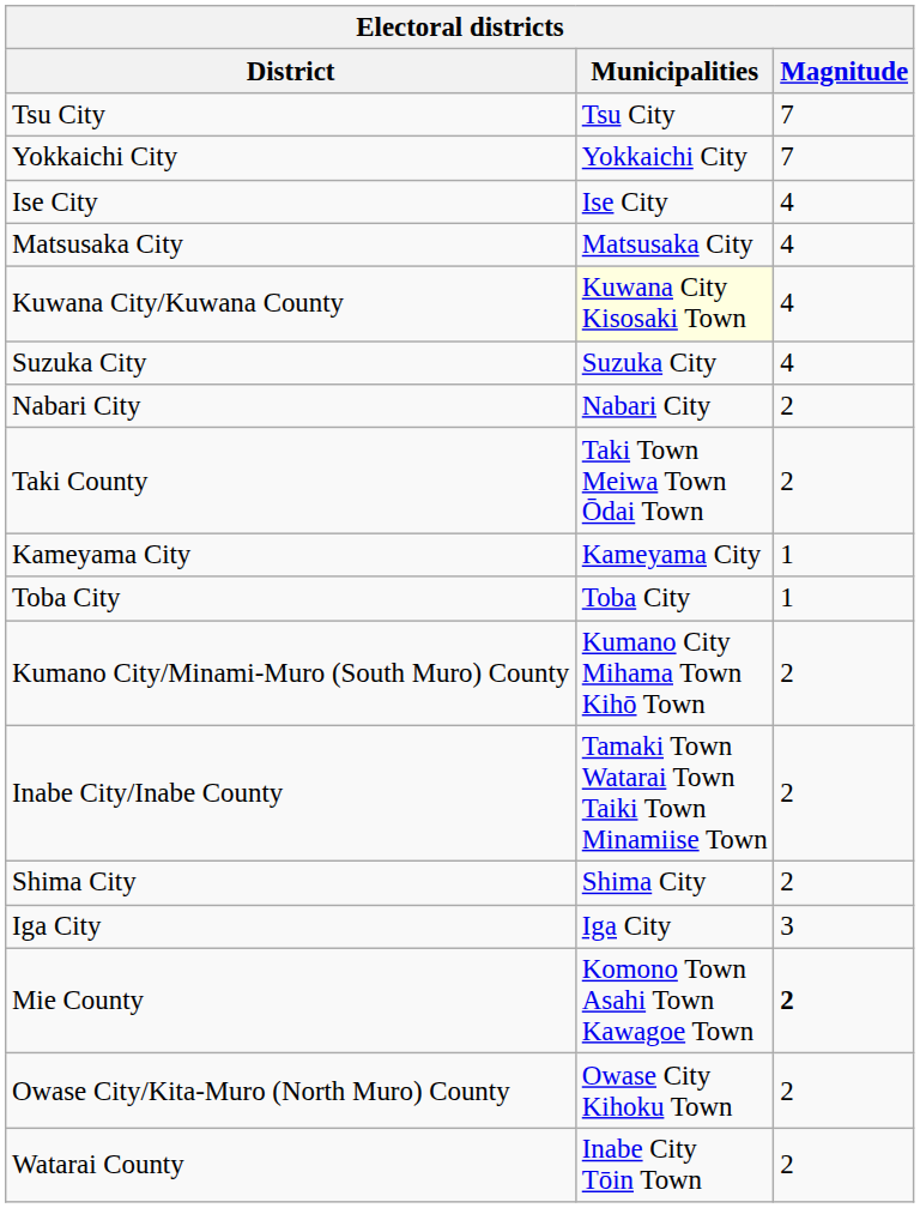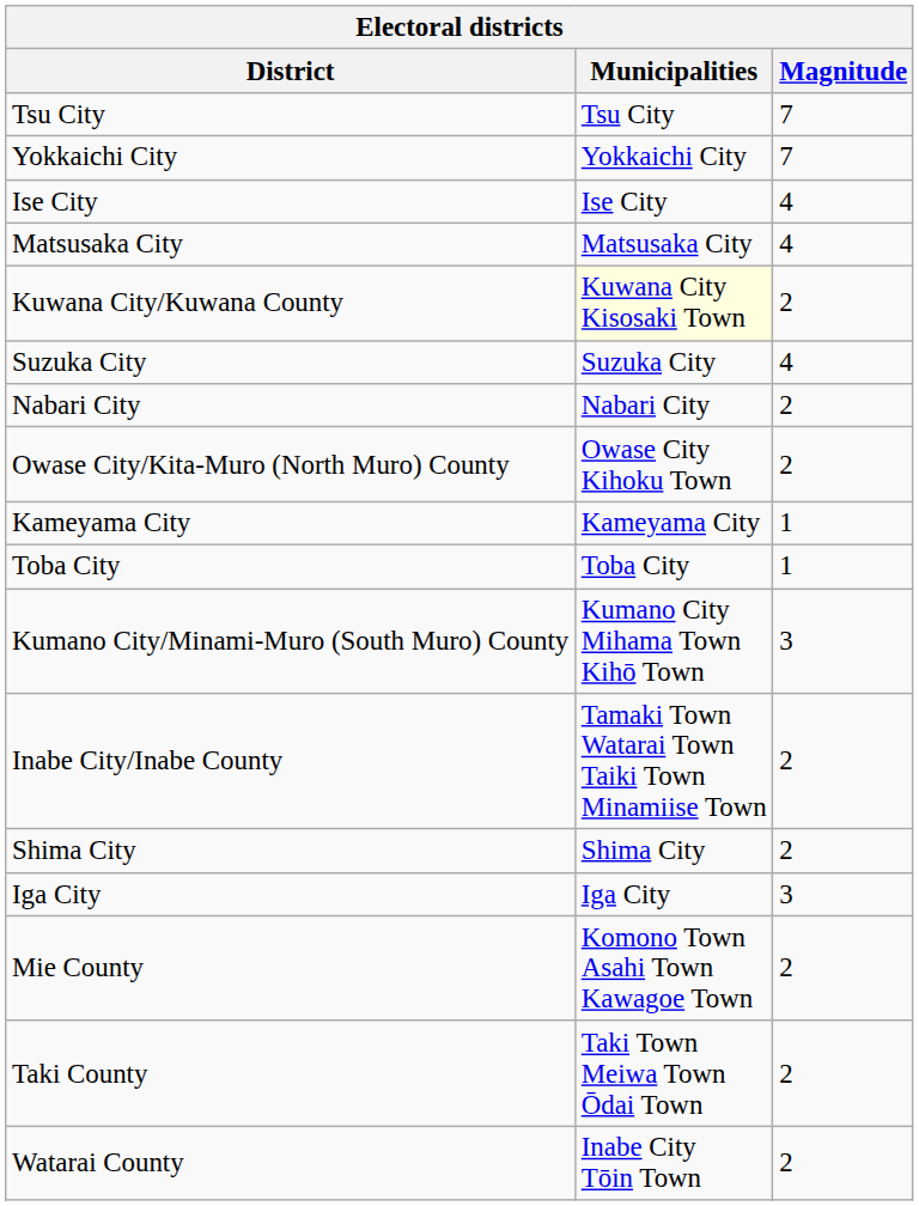 <table class="wikitable">
 <tr>
 <th colspan="3">Electoral districts</th>
 </tr>
 <tr>
 <th>District</th>
 <th>Municipalities</th>
 <th><a href='#'>Magnitude</a></th>
 </tr>
 <tr>
 <td>Tsu City</td>
 <td><a href='#'>Tsu</a> City</td>
 <td>7</td>
 </tr>
 <tr>
 <td>Yokkaichi City</td>
 <td><a href='#'>Yokkaichi</a> City</td>
 <td>7</td>
 </tr>
 <tr>
 <td>Ise City</td>
 <td><a href='#'>Ise</a> City</td>
 <td>4</td>
 </tr>
 <tr>
 <td>Matsusaka City</td>
 <td><a href='#'>Matsusaka</a> City</td>
 <td>4</td>
 </tr>
 <tr>
 <td>Kuwana City/Kuwana County</td>
 <td style="background: lightyellow;"><a href='#'>Kuwana</a> City<br><a href='#'>Kisosaki</a> Town</td>
-<td>4</td>
+<td>2</td>
 </tr>
 <tr>
 <td>Suzuka City</td>
 <td><a href='#'>Suzuka</a> City</td>
 <td>4</td>
 </tr>
 <tr>
 <td>Nabari City</td>
 <td><a href='#'>Nabari</a> City</td>
 <td>2</td>
 </tr>
 <tr>
-<td>Taki County</td>
-<td><a href='#'>Taki</a> Town<br><a href='#'>Meiwa</a> Town<br><a href='#'>Ōdai</a> Town</td>
+<td>Owase City/Kita-Muro (North Muro) County</td>
+<td><a href='#'>Owase</a> City<br><a href='#'>Kihoku</a> Town</td>
 <td>2</td>
 </tr>
 <tr>
 <td>Kameyama City</td>
 <td><a href='#'>Kameyama</a> City</td>
 <td>1</td>
 </tr>
 <tr>
 <td>Toba City</td>
 <td><a href='#'>Toba</a> City</td>
 <td>1</td>
 </tr>
 <tr>
 <td>Kumano City/Minami-Muro (South Muro) County</td>
 <td><a href='#'>Kumano</a> City<br><a href='#'>Mihama</a> Town<br><a href='#'>Kihō</a> Town</td>
-<td>2</td>
+<td>3</td>
 </tr>
 <tr>
 <td>Inabe City/Inabe County</td>
 <td><a href='#'>Tamaki</a> Town<br><a href='#'>Watarai</a> Town<br><a href='#'>Taiki</a> Town<br><a href='#'>Minamiise</a> Town</td>
 <td>2</td>
 </tr>
 <tr>
 <td>Shima City</td>
 <td><a href='#'>Shima</a> City</td>
 <td>2</td>
 </tr>
 <tr>
 <td>Iga City</td>
 <td><a href='#'>Iga</a> City</td>
 <td>3</td>
 </tr>
 <tr>
 <td>Mie County</td>
 <td><a href='#'>Komono</a> Town<br><a href='#'>Asahi</a> Town<br><a href='#'>Kawagoe</a> Town</td>
-<td><strong>2</strong></td>
+<td>2</td>
 </tr>
 <tr>
-<td>Owase City/Kita-Muro (North Muro) County</td>
-<td><a href='#'>Owase</a> City<br><a href='#'>Kihoku</a> Town</td>
+<td>Taki County</td>
+<td><a href='#'>Taki</a> Town<br><a href='#'>Meiwa</a> Town<br><a href='#'>Ōdai</a> Town</td>
 <td>2</td>
 </tr>
 <tr>
 <td>Watarai County</td>
 <td><a href='#'>Inabe</a> City<br><a href='#'>Tōin</a> Town</td>
 <td>2</td>
 </tr>
 </table>
